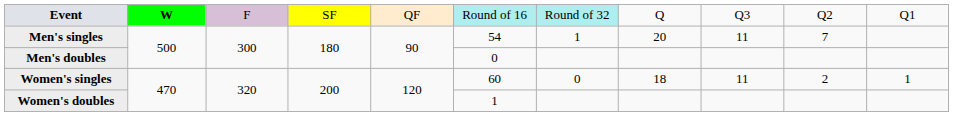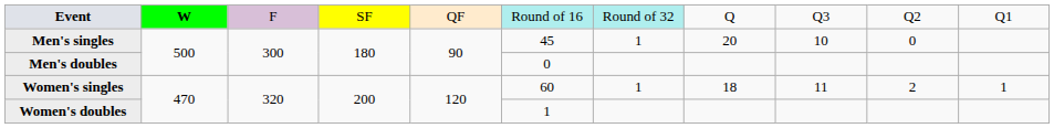 <table class=wikitable style=font-size:90%;text-align:center>
 <tr>
 <td style="width:130px; background:#dfe2e9;"><strong>Event</strong></td>
 <td style="width:80px; background:lime;"><strong>W</strong></td>
 <td style="width:85px; background:thistle;">F</td>
 <td style="width:85px; background:#ff0;">SF</td>
 <td style="width:85px; background:#ffebcd;">QF</td>
 <td style="width:85px; background:#afeeee;">Round of 16</td>
 <td style="width:85px; background:#afeeee;">Round of 32</td>
 <td width=85>Q</td>
 <td width=85>Q3</td>
 <td width=85>Q2</td>
 <td width=85>Q1</td>
 </tr>
 <tr>
 <th style="background:#ededed;">Men's singles</th>
 <td rowspan=2>500</td>
 <td rowspan=2>300</td>
 <td rowspan=2>180</td>
 <td rowspan=2>90</td>
-<td>54</td>
+<td>45</td>
 <td>1</td>
 <td>20</td>
-<td>11</td>
-<td>7</td>
+<td>10</td>
+<td>0</td>
 <td></td>
 </tr>
 <tr>
 <th style="background:#ededed;">Men's doubles</th>
 <td>0</td>
 <td></td>
 <td></td>
 <td></td>
 <td></td>
 <td></td>
 </tr>
 <tr>
 <th style="background:#ededed;">Women's singles</th>
 <td rowspan=2>470</td>
 <td rowspan=2>320</td>
 <td rowspan=2>200</td>
 <td rowspan=2>120</td>
 <td>60</td>
-<td>0</td>
+<td>1</td>
 <td>18</td>
 <td>11</td>
 <td>2</td>
 <td>1</td>
 </tr>
 <tr>
 <th style="background:#ededed;">Women's doubles</th>
 <td>1</td>
 <td></td>
 <td></td>
 <td></td>
 <td></td>
 <td></td>
 </tr>
 </table>
